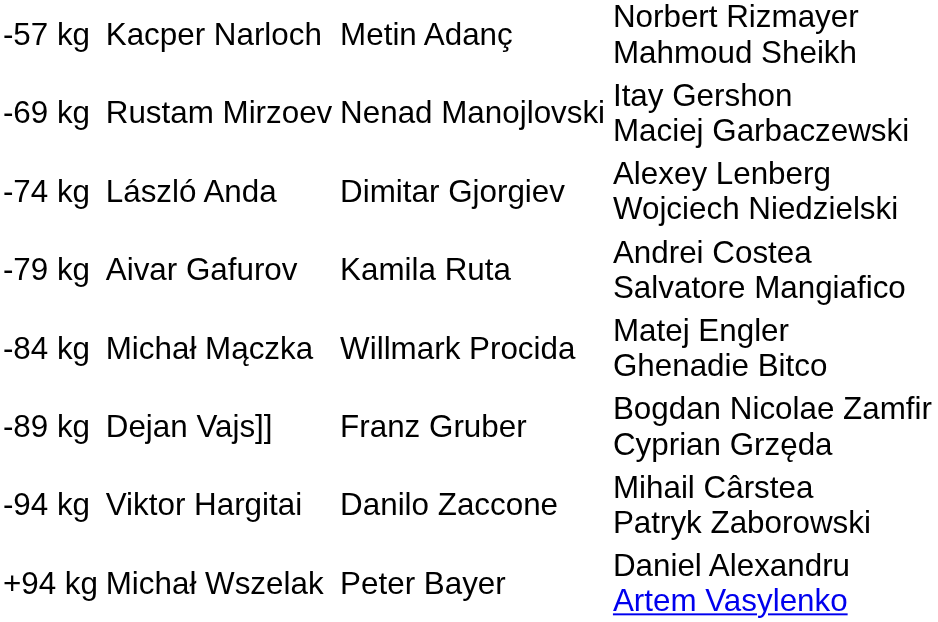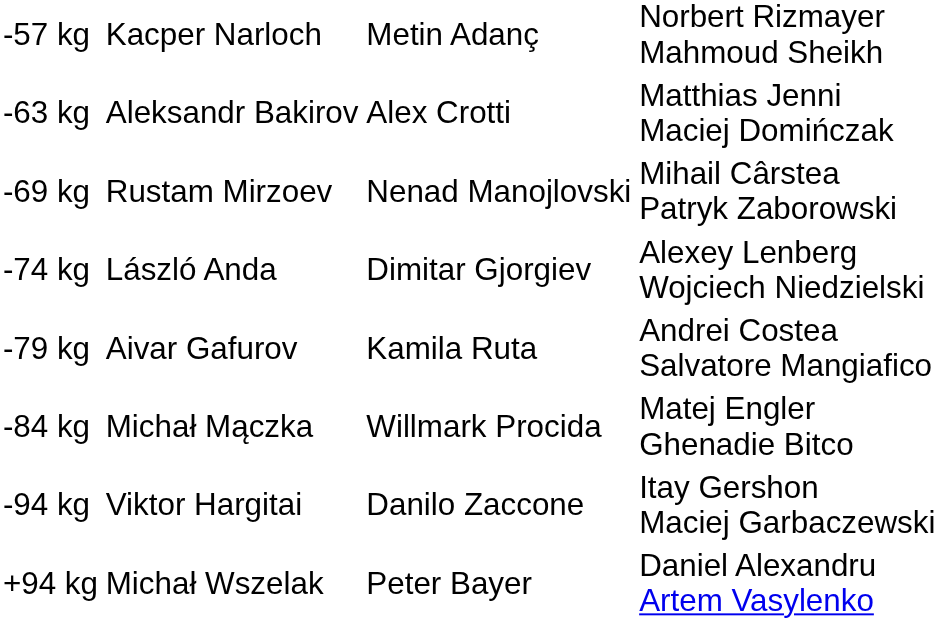 <table>
 <tr>
 <td>-57 kg</td>
 <td>Kacper Narloch </td>
 <td>Metin Adanç </td>
 <td>Norbert Rizmayer <br>Mahmoud Sheikh </td>
 </tr>
 <tr>
+<td>-63 kg</td>
+<td>Aleksandr Bakirov </td>
+<td>Alex Crotti </td>
+<td>Matthias Jenni <br>Maciej Domińczak </td>
+</tr>
+<tr>
 <td>-69 kg</td>
 <td>Rustam Mirzoev </td>
 <td>Nenad Manojlovski </td>
-<td>Itay Gershon <br>Maciej Garbaczewski </td>
+<td>Mihail Cârstea <br>Patryk Zaborowski </td>
 </tr>
 <tr>
 <td>-74 kg</td>
 <td>László Anda </td>
 <td>Dimitar Gjorgiev </td>
 <td>Alexey Lenberg <br>Wojciech Niedzielski </td>
 </tr>
 <tr>
 <td>-79 kg</td>
 <td>Aivar Gafurov </td>
 <td>Kamila Ruta </td>
 <td>Andrei Costea <br>Salvatore Mangiafico </td>
 </tr>
 <tr>
 <td>-84 kg</td>
 <td>Michał Mączka </td>
 <td>Willmark Procida </td>
 <td>Matej Engler <br>Ghenadie Bitco </td>
 </tr>
 <tr>
-<td>-89 kg</td>
-<td>Dejan Vajs]] </td>
-<td>Franz Gruber  </td>
-<td>Bogdan Nicolae Zamfir <br>Cyprian Grzęda </td>
-</tr>
-<tr>
 <td>-94 kg</td>
 <td>Viktor Hargitai </td>
 <td>Danilo Zaccone </td>
-<td>Mihail Cârstea <br>Patryk Zaborowski </td>
+<td>Itay Gershon <br>Maciej Garbaczewski </td>
 </tr>
 <tr>
 <td>+94 kg</td>
 <td>Michał Wszelak </td>
 <td>Peter Bayer </td>
 <td>Daniel Alexandru <br><a href='#'>Artem Vasylenko</a> </td>
 </tr>
 <tr>
 </tr>
 </table>
